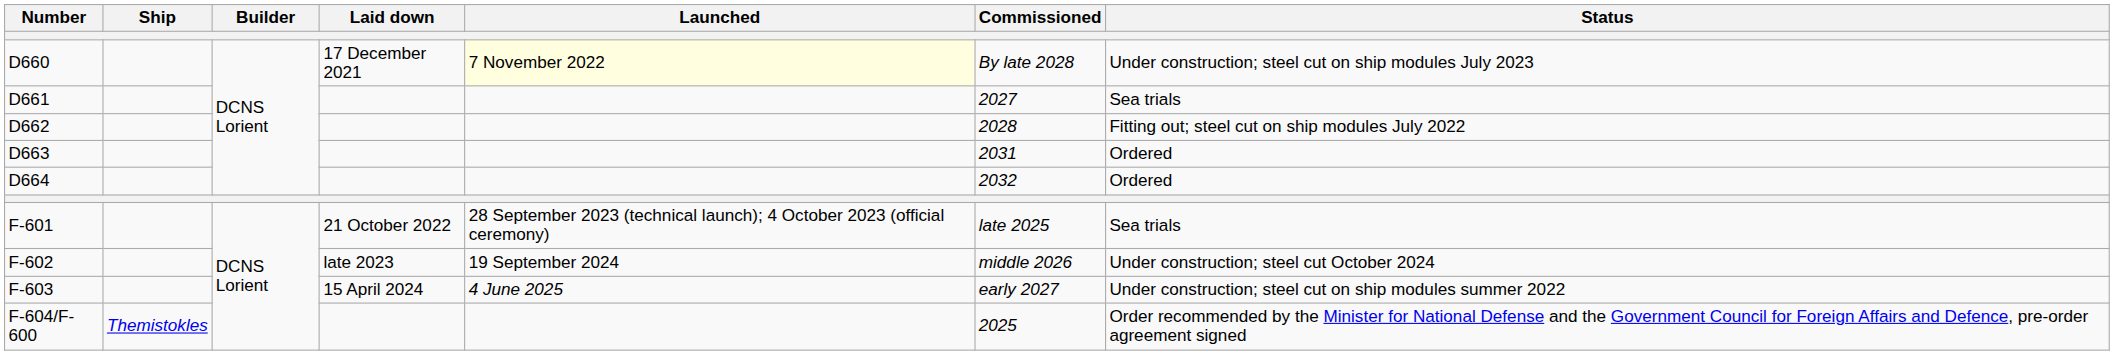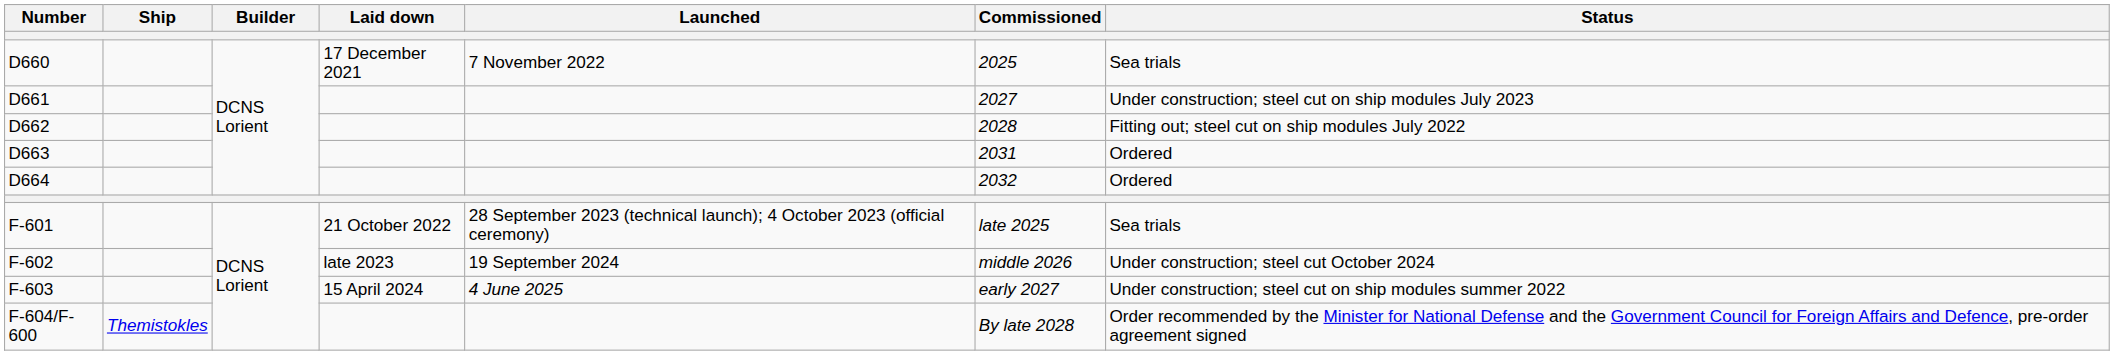 <table class="wikitable">
 <tr>
 <th>Number</th>
 <th>Ship</th>
 <th>Builder</th>
 <th>Laid down</th>
 <th>Launched</th>
 <th>Commissioned</th>
 <th>Status</th>
 </tr>
 <tr>
 <th colspan=7></th>
 </tr>
 <tr>
 <td>D660</td>
 <td></td>
 <td rowspan=5>DCNS Lorient</td>
 <td>17 December 2021</td>
-<td style="background: lightyellow;">7 November 2022</td>
-<td><em>By late 2028</em></td>
-<td>Under construction; steel cut on ship modules July 2023</td>
+<td>7 November 2022</td>
+<td><em>2025</em></td>
+<td>Sea trials</td>
 </tr>
 <tr>
 <td>D661</td>
 <td><em></em></td>
 <td></td>
 <td></td>
 <td><em>2027</em></td>
-<td>Sea trials</td>
+<td>Under construction; steel cut on ship modules July 2023</td>
 </tr>
 <tr>
 <td>D662</td>
 <td><em></em></td>
 <td></td>
 <td></td>
 <td><em>2028</em></td>
 <td>Fitting out; steel cut on ship modules July 2022</td>
 </tr>
 <tr>
 <td>D663</td>
 <td></td>
 <td></td>
 <td></td>
 <td><em>2031</em></td>
 <td>Ordered</td>
 </tr>
 <tr>
 <td>D664</td>
 <td></td>
 <td></td>
 <td></td>
 <td><em>2032</em></td>
 <td>Ordered</td>
 </tr>
 <tr>
 <th colspan=7></th>
 </tr>
 <tr>
 <td>F-601</td>
 <td></td>
 <td rowspan=4>DCNS Lorient</td>
 <td>21 October 2022</td>
 <td>28 September 2023 (technical launch); 4 October 2023 (official ceremony)</td>
 <td><em>late 2025</em></td>
 <td>Sea trials</td>
 </tr>
 <tr>
 <td>F-602</td>
 <td></td>
 <td>late 2023</td>
 <td>19 September 2024</td>
 <td><em>middle 2026</em></td>
 <td>Under construction; steel cut October 2024</td>
 </tr>
 <tr>
 <td>F-603</td>
 <td></td>
 <td>15 April 2024</td>
 <td><em>4 June 2025</em></td>
 <td><em>early 2027</em></td>
 <td>Under construction; steel cut on ship modules summer 2022</td>
 </tr>
 <tr>
 <td>F-604/F-600</td>
 <td><a href='#'><em>Themistokles</em></a></td>
 <td></td>
 <td></td>
-<td><em>2025</em></td>
+<td><em>By late 2028</em></td>
 <td>Order recommended by the <a href='#'>Minister for National Defense</a> and the <a href='#'>Government Council for Foreign Affairs and Defence</a>, pre-order agreement signed</td>
 </tr>
 </table>
